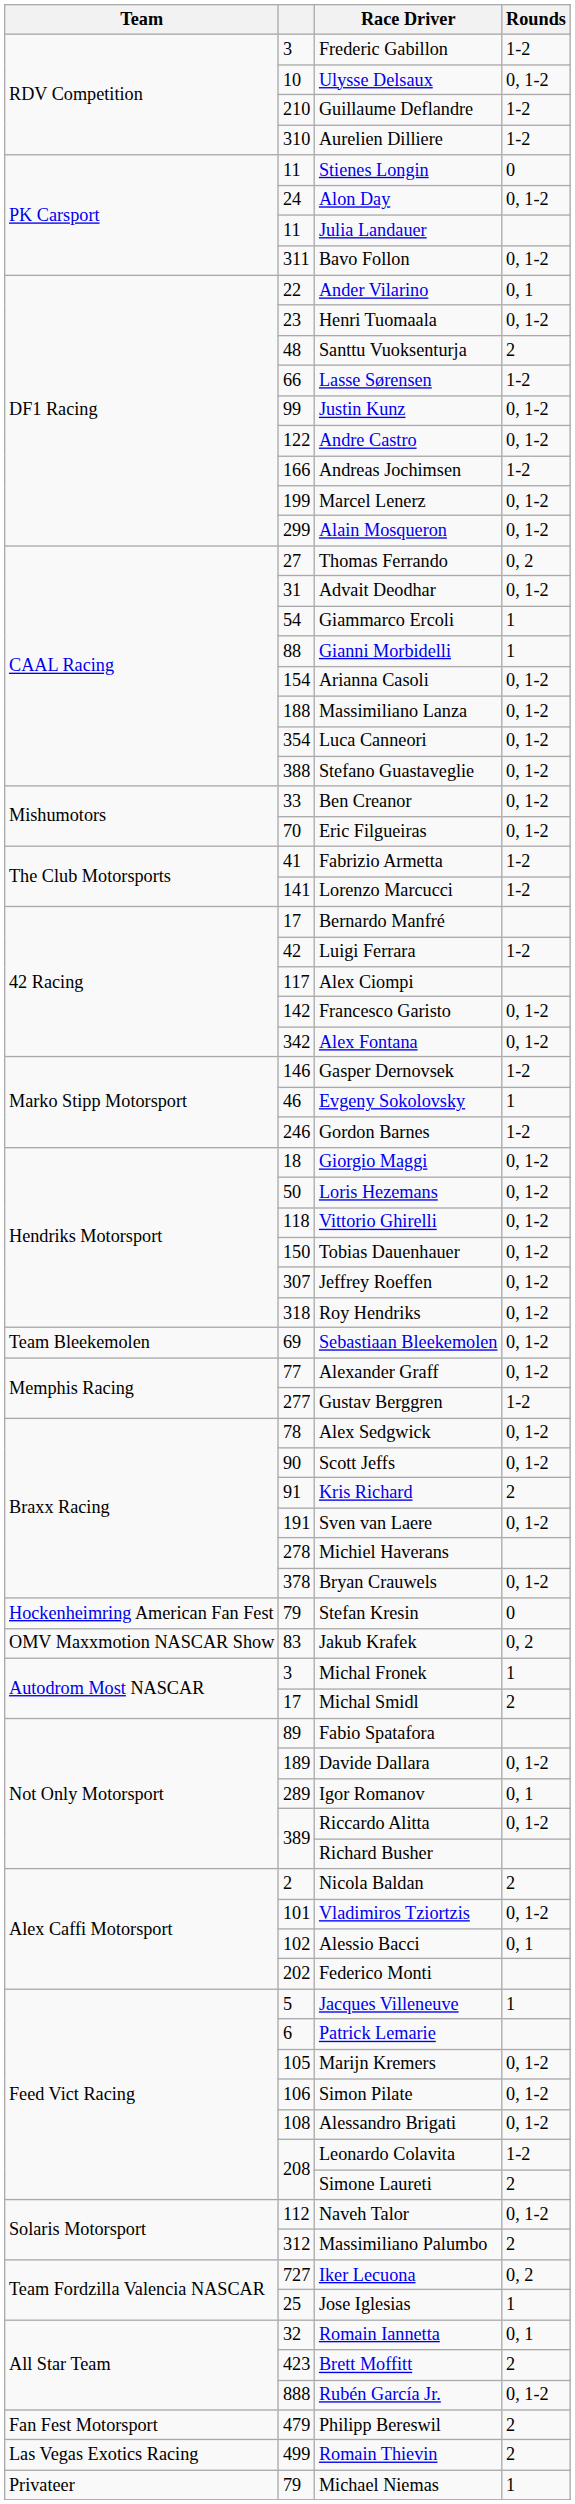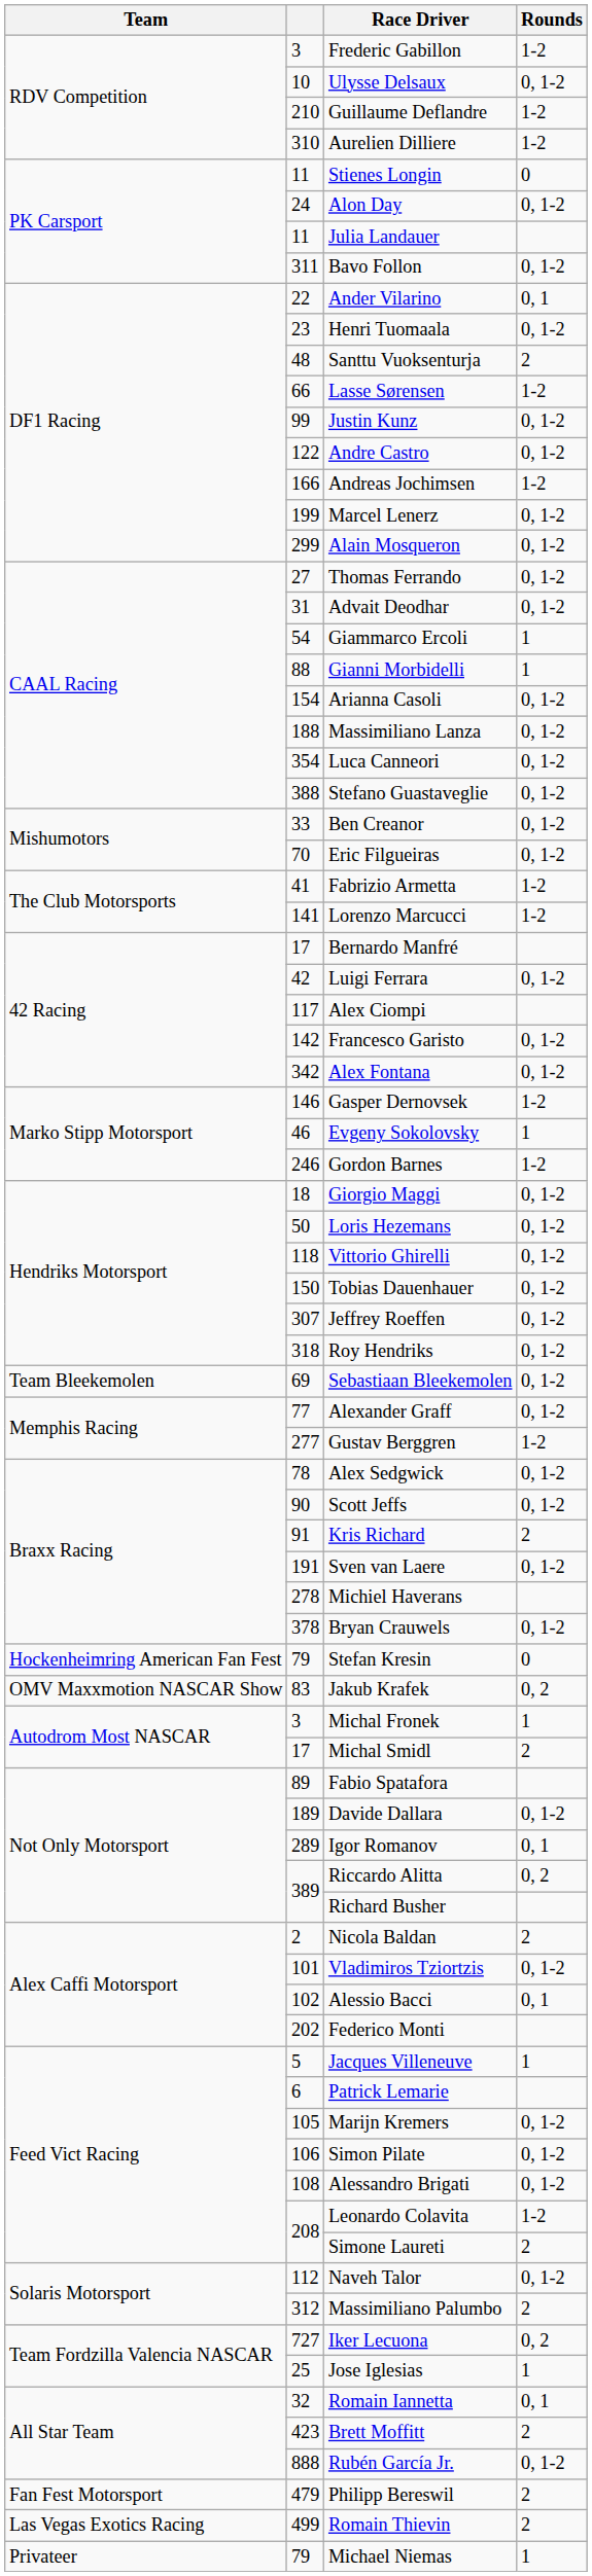 <table class="wikitable" style="font-size: 85%">
 <tr>
 <th>Team</th>
 <th></th>
 <th>Race Driver</th>
 <th>Rounds</th>
 </tr>
 <tr>
 <td rowspan=4>RDV Competition</td>
 <td>3</td>
 <td> Frederic Gabillon</td>
 <td>1-2</td>
 </tr>
 <tr>
 <td>10</td>
 <td> <a href='#'>Ulysse Delsaux</a></td>
 <td>0, 1-2</td>
 </tr>
 <tr>
 <td>210</td>
 <td> Guillaume Deflandre</td>
 <td>1-2</td>
 </tr>
 <tr>
 <td>310</td>
 <td> Aurelien Dilliere</td>
 <td>1-2</td>
 </tr>
 <tr>
 <td rowspan=4><a href='#'>PK Carsport</a></td>
 <td>11</td>
 <td> <a href='#'>Stienes Longin</a></td>
 <td>0</td>
 </tr>
 <tr>
 <td>24</td>
 <td> <a href='#'>Alon Day</a></td>
 <td>0, 1-2</td>
 </tr>
 <tr>
 <td>11</td>
 <td> <a href='#'>Julia Landauer</a></td>
 <td></td>
 </tr>
 <tr>
 <td>311</td>
 <td> Bavo Follon</td>
 <td>0, 1-2</td>
 </tr>
 <tr>
 <td rowspan=9>DF1 Racing</td>
 <td>22</td>
 <td> <a href='#'>Ander Vilarino</a></td>
 <td>0, 1</td>
 </tr>
 <tr>
 <td>23</td>
 <td> Henri Tuomaala</td>
 <td>0, 1-2</td>
 </tr>
 <tr>
 <td>48</td>
 <td> Santtu Vuoksenturja</td>
 <td>2</td>
 </tr>
 <tr>
 <td>66</td>
 <td> <a href='#'>Lasse Sørensen</a></td>
 <td>1-2</td>
 </tr>
 <tr>
 <td>99</td>
 <td> <a href='#'>Justin Kunz</a></td>
 <td>0, 1-2</td>
 </tr>
 <tr>
 <td>122</td>
 <td> <a href='#'>Andre Castro</a></td>
 <td>0, 1-2</td>
 </tr>
 <tr>
 <td>166</td>
 <td> Andreas Jochimsen</td>
 <td>1-2</td>
 </tr>
 <tr>
 <td>199</td>
 <td> Marcel Lenerz</td>
 <td>0, 1-2</td>
 </tr>
 <tr>
 <td>299</td>
 <td> <a href='#'>Alain Mosqueron</a></td>
 <td>0, 1-2</td>
 </tr>
 <tr>
 <td rowspan=8><a href='#'>CAAL Racing</a></td>
 <td>27</td>
 <td> Thomas Ferrando</td>
-<td>0, 2</td>
+<td>0, 1-2</td>
 </tr>
 <tr>
 <td>31</td>
 <td> Advait Deodhar</td>
 <td>0, 1-2</td>
 </tr>
 <tr>
 <td>54</td>
 <td> Giammarco Ercoli</td>
 <td>1</td>
 </tr>
 <tr>
 <td>88</td>
 <td> <a href='#'>Gianni Morbidelli</a></td>
 <td>1</td>
 </tr>
 <tr>
 <td>154</td>
 <td> Arianna Casoli</td>
 <td>0, 1-2</td>
 </tr>
 <tr>
 <td>188</td>
 <td> Massimiliano Lanza</td>
 <td>0, 1-2</td>
 </tr>
 <tr>
 <td>354</td>
 <td> Luca Canneori</td>
 <td>0, 1-2</td>
 </tr>
 <tr>
 <td>388</td>
 <td> Stefano Guastaveglie</td>
 <td>0, 1-2</td>
 </tr>
 <tr>
 <td rowspan=2>Mishumotors</td>
 <td>33</td>
 <td> Ben Creanor</td>
 <td>0, 1-2</td>
 </tr>
 <tr>
 <td>70</td>
 <td> Eric Filgueiras</td>
 <td>0, 1-2</td>
 </tr>
 <tr>
 <td rowspan=2>The Club Motorsports</td>
 <td>41</td>
 <td> Fabrizio Armetta</td>
 <td>1-2</td>
 </tr>
 <tr>
 <td>141</td>
 <td> Lorenzo Marcucci</td>
 <td>1-2</td>
 </tr>
 <tr>
 <td rowspan=5>42 Racing</td>
 <td>17</td>
 <td> Bernardo Manfré</td>
 <td></td>
 </tr>
 <tr>
 <td>42</td>
 <td> Luigi Ferrara</td>
-<td>1-2</td>
+<td>0, 1-2</td>
 </tr>
 <tr>
 <td>117</td>
 <td> Alex Ciompi</td>
 <td></td>
 </tr>
 <tr>
 <td>142</td>
 <td> Francesco Garisto</td>
 <td>0, 1-2</td>
 </tr>
 <tr>
 <td>342</td>
 <td> <a href='#'>Alex Fontana</a></td>
 <td>0, 1-2</td>
 </tr>
 <tr>
 <td rowspan=3>Marko Stipp Motorsport</td>
 <td>146</td>
 <td>  Gasper Dernovsek</td>
 <td>1-2</td>
 </tr>
 <tr>
 <td>46</td>
 <td> <a href='#'>Evgeny Sokolovsky</a></td>
 <td>1</td>
 </tr>
 <tr>
 <td>246</td>
 <td> Gordon Barnes</td>
 <td>1-2</td>
 </tr>
 <tr>
 <td rowspan=6>Hendriks Motorsport</td>
 <td>18</td>
 <td> <a href='#'>Giorgio Maggi</a></td>
 <td>0, 1-2</td>
 </tr>
 <tr>
 <td>50</td>
 <td> <a href='#'>Loris Hezemans</a></td>
 <td>0, 1-2</td>
 </tr>
 <tr>
 <td>118</td>
 <td> <a href='#'>Vittorio Ghirelli</a></td>
 <td>0, 1-2</td>
 </tr>
 <tr>
 <td>150</td>
 <td> Tobias Dauenhauer</td>
 <td>0, 1-2</td>
 </tr>
 <tr>
 <td>307</td>
 <td> Jeffrey Roeffen</td>
 <td>0, 1-2</td>
 </tr>
 <tr>
 <td>318</td>
 <td> Roy Hendriks</td>
 <td>0, 1-2</td>
 </tr>
 <tr>
 <td>Team Bleekemolen</td>
 <td>69</td>
 <td> <a href='#'>Sebastiaan Bleekemolen</a></td>
 <td>0, 1-2</td>
 </tr>
 <tr>
 <td rowspan=2>Memphis Racing</td>
 <td>77</td>
 <td> Alexander Graff</td>
 <td>0, 1-2</td>
 </tr>
 <tr>
 <td>277</td>
 <td> Gustav Berggren</td>
 <td>1-2</td>
 </tr>
 <tr>
 <td rowspan=6>Braxx Racing</td>
 <td>78</td>
 <td> Alex Sedgwick</td>
 <td>0, 1-2</td>
 </tr>
 <tr>
 <td>90</td>
 <td> Scott Jeffs</td>
 <td>0, 1-2</td>
 </tr>
 <tr>
 <td>91</td>
 <td> <a href='#'>Kris Richard</a></td>
 <td>2</td>
 </tr>
 <tr>
 <td>191</td>
 <td> Sven van Laere</td>
 <td>0, 1-2</td>
 </tr>
 <tr>
 <td>278</td>
 <td> Michiel Haverans</td>
 <td></td>
 </tr>
 <tr>
 <td>378</td>
 <td> Bryan Crauwels</td>
 <td>0, 1-2</td>
 </tr>
 <tr>
 <td><a href='#'>Hockenheimring</a> American Fan Fest</td>
 <td>79</td>
 <td> Stefan Kresin</td>
 <td>0</td>
 </tr>
 <tr>
 <td>OMV Maxxmotion NASCAR Show</td>
 <td>83</td>
 <td> Jakub Krafek</td>
 <td>0, 2</td>
 </tr>
 <tr>
 <td rowspan=2><a href='#'>Autodrom Most</a> NASCAR</td>
 <td>3</td>
 <td> Michal Fronek</td>
 <td>1</td>
 </tr>
 <tr>
 <td>17</td>
 <td> Michal Smidl</td>
 <td>2</td>
 </tr>
 <tr>
 <td rowspan=5>Not Only Motorsport</td>
 <td>89</td>
 <td> Fabio Spatafora</td>
 <td></td>
 </tr>
 <tr>
 <td>189</td>
 <td> Davide Dallara</td>
 <td>0, 1-2</td>
 </tr>
 <tr>
 <td>289</td>
 <td> Igor Romanov</td>
 <td>0, 1</td>
 </tr>
 <tr>
 <td rowspan=2>389</td>
 <td> Riccardo Alitta</td>
-<td>0, 1-2</td>
+<td>0, 2</td>
 </tr>
 <tr>
 <td> Richard Busher</td>
 <td></td>
 </tr>
 <tr>
 <td rowspan=4>Alex Caffi Motorsport</td>
 <td>2</td>
 <td> Nicola Baldan</td>
 <td>2</td>
 </tr>
 <tr>
 <td>101</td>
 <td> <a href='#'>Vladimiros Tziortzis</a></td>
 <td>0, 1-2</td>
 </tr>
 <tr>
 <td>102</td>
 <td> Alessio Bacci</td>
 <td>0, 1</td>
 </tr>
 <tr>
 <td>202</td>
 <td> Federico Monti</td>
 <td></td>
 </tr>
 <tr>
 <td rowspan=7>Feed Vict Racing</td>
 <td>5</td>
 <td> <a href='#'>Jacques Villeneuve</a></td>
 <td>1</td>
 </tr>
 <tr>
 <td>6</td>
 <td> <a href='#'>Patrick Lemarie</a></td>
 <td></td>
 </tr>
 <tr>
 <td>105</td>
 <td> Marijn Kremers</td>
 <td>0, 1-2</td>
 </tr>
 <tr>
 <td>106</td>
 <td> Simon Pilate</td>
 <td>0, 1-2</td>
 </tr>
 <tr>
 <td>108</td>
 <td> Alessandro Brigati</td>
 <td>0, 1-2</td>
 </tr>
 <tr>
 <td rowspan=2>208</td>
 <td> Leonardo Colavita</td>
 <td>1-2</td>
 </tr>
 <tr>
 <td> Simone Laureti</td>
 <td>2</td>
 </tr>
 <tr>
 <td rowspan=2>Solaris Motorsport</td>
 <td>112</td>
 <td> Naveh Talor</td>
 <td>0, 1-2</td>
 </tr>
 <tr>
 <td>312</td>
 <td> Massimiliano Palumbo</td>
 <td>2</td>
 </tr>
 <tr>
 <td rowspan=2>Team Fordzilla Valencia NASCAR</td>
 <td>727</td>
 <td> <a href='#'>Iker Lecuona</a></td>
 <td>0, 2</td>
 </tr>
 <tr>
 <td>25</td>
 <td> Jose Iglesias</td>
 <td>1</td>
 </tr>
 <tr>
 <td rowspan=3>All Star Team</td>
 <td>32</td>
 <td> <a href='#'>Romain Iannetta</a></td>
 <td>0, 1</td>
 </tr>
 <tr>
 <td>423</td>
 <td> <a href='#'>Brett Moffitt</a></td>
 <td>2</td>
 </tr>
 <tr>
 <td>888</td>
 <td> <a href='#'>Rubén García Jr.</a></td>
 <td>0, 1-2</td>
 </tr>
 <tr>
 <td>Fan Fest Motorsport</td>
 <td>479</td>
 <td> Philipp Bereswil</td>
 <td>2</td>
 </tr>
 <tr>
 <td>Las Vegas Exotics Racing</td>
 <td>499</td>
 <td> <a href='#'>Romain Thievin</a></td>
 <td>2</td>
 </tr>
 <tr>
 <td>Privateer</td>
 <td>79</td>
 <td> Michael Niemas</td>
 <td>1</td>
 </tr>
 </table>
